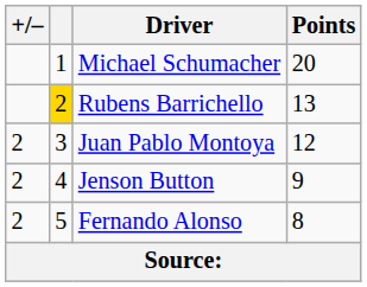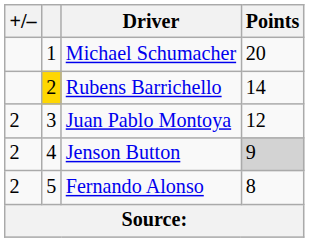 <table class="wikitable" style="font-size: 85%;">
 <tr>
 <th scope="col">+/–</th>
 <th scope="col"></th>
 <th scope="col">Driver</th>
 <th scope="col">Points</th>
 </tr>
 <tr>
 <td scope="row"></td>
 <td align="center">1</td>
 <td> <a href='#'>Michael Schumacher</a></td>
 <td>20</td>
 </tr>
 <tr>
 <td scope="row"></td>
 <td align="center" style="background: gold;">2</td>
 <td> <a href='#'>Rubens Barrichello</a></td>
-<td>13</td>
+<td>14</td>
 </tr>
 <tr>
 <td scope="row"> 2</td>
 <td align="center">3</td>
 <td> <a href='#'>Juan Pablo Montoya</a></td>
 <td>12</td>
 </tr>
 <tr>
 <td scope="row"> 2</td>
 <td align="center">4</td>
 <td> <a href='#'>Jenson Button</a></td>
-<td>9</td>
+<td style="background: lightgrey;">9</td>
 </tr>
 <tr>
 <td scope="row"> 2</td>
 <td align="center">5</td>
 <td> <a href='#'>Fernando Alonso</a></td>
 <td>8</td>
 </tr>
 <tr>
 <th colspan=4>Source: </th>
 </tr>
 </table>
